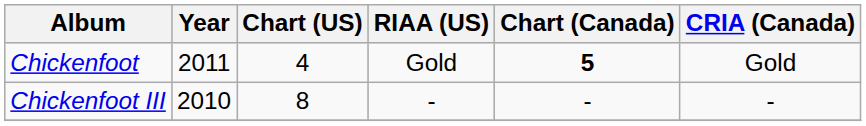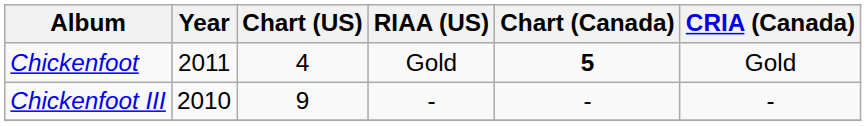 <table class="wikitable" style="text-align:center;">
 <tr>
 <th>Album</th>
 <th>Year</th>
 <th>Chart (US)</th>
 <th>RIAA (US)</th>
 <th>Chart (Canada)</th>
 <th><a href='#'>CRIA</a> (Canada)</th>
 </tr>
 <tr>
 <td align=left><em><a href='#'>Chickenfoot</a></em></td>
 <td align="center" valign="top">2011</td>
 <td align="center" valign="top">4</td>
 <td align="center" valign="top">Gold</td>
 <td align="center" valign="top"><strong>5</strong></td>
 <td align="center" valign="top">Gold</td>
 </tr>
 <tr>
 <td align=left><em><a href='#'>Chickenfoot III</a></em></td>
 <td align="center" valign="top">2010</td>
-<td align="center" valign="top">8</td>
+<td align="center" valign="top">9</td>
 <td align="center" valign="top">-</td>
 <td align="center" valign="top">-</td>
 <td align="center" valign="top">-</td>
 </tr>
 <tr>
 </tr>
 </table>
